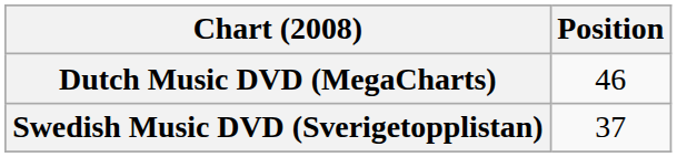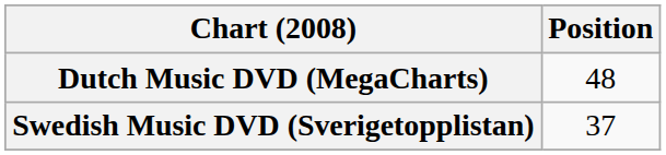 <table class="wikitable sortable plainrowheaders" style="text-align:center;">
 <tr>
 <th>Chart (2008)</th>
 <th>Position</th>
 </tr>
 <tr>
 <th scope="row">Dutch Music DVD (MegaCharts)</th>
-<td>46</td>
+<td>48</td>
 </tr>
 <tr>
 <th scope="row">Swedish Music DVD (Sverigetopplistan)</th>
 <td>37</td>
 </tr>
 </table>
